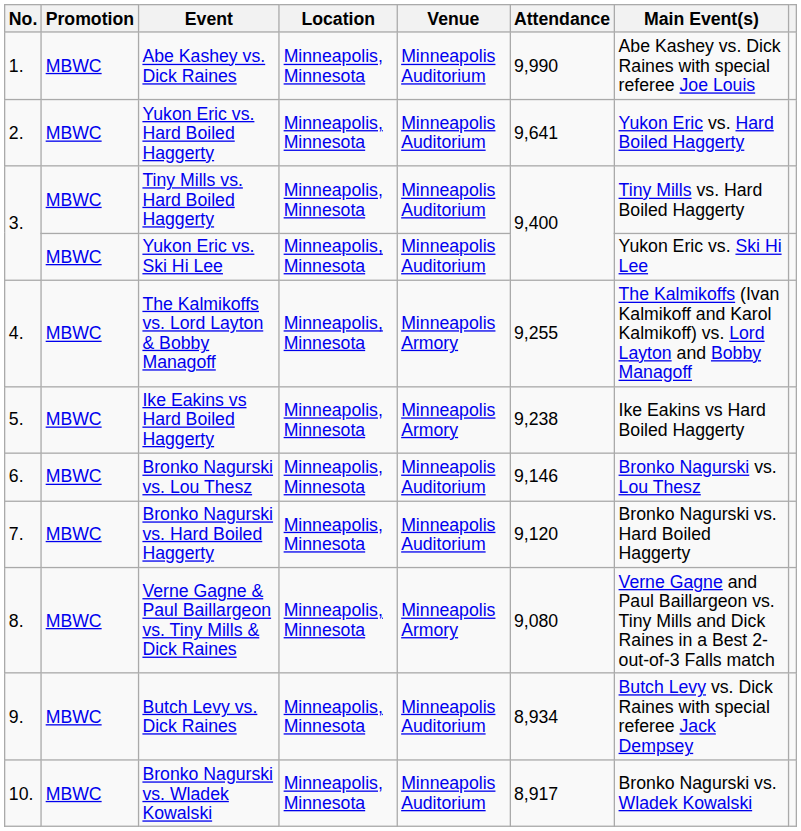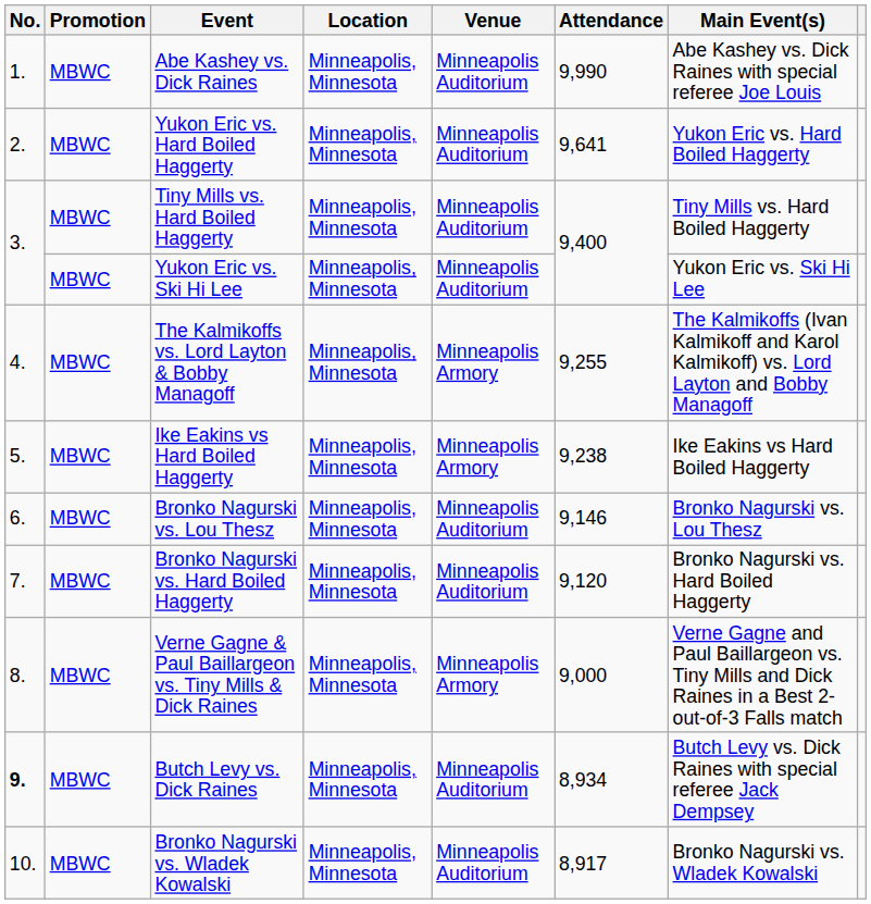 <table class="wikitable sortable" style="font-size:85%;">
 <tr>
 <th>No.</th>
 <th>Promotion</th>
 <th>Event</th>
 <th>Location</th>
 <th>Venue</th>
 <th>Attendance</th>
 <th class=unsortable>Main Event(s)</th>
 <th class=unsortable></th>
 </tr>
 <tr>
 <td>1.</td>
 <td><a href='#'>MBWC</a></td>
 <td><a href='#'>Abe Kashey vs. Dick Raines</a> <br> </td>
 <td><a href='#'>Minneapolis, Minnesota</a></td>
 <td><a href='#'>Minneapolis Auditorium</a></td>
 <td>9,990</td>
 <td>Abe Kashey vs. Dick Raines with special referee <a href='#'>Joe Louis</a></td>
 <td></td>
 </tr>
 <tr>
 <td>2.</td>
 <td><a href='#'>MBWC</a></td>
 <td><a href='#'>Yukon Eric vs. Hard Boiled Haggerty</a> <br> </td>
 <td><a href='#'>Minneapolis, Minnesota</a></td>
 <td><a href='#'>Minneapolis Auditorium</a></td>
 <td>9,641</td>
 <td><a href='#'>Yukon Eric</a> vs. <a href='#'>Hard Boiled Haggerty</a></td>
 <td></td>
 </tr>
 <tr>
 <td rowspan=2>3.</td>
 <td><a href='#'>MBWC</a></td>
 <td><a href='#'>Tiny Mills vs. Hard Boiled Haggerty</a> <br> </td>
 <td><a href='#'>Minneapolis, Minnesota</a></td>
 <td><a href='#'>Minneapolis Auditorium</a></td>
 <td rowspan=2>9,400</td>
 <td><a href='#'>Tiny Mills</a> vs. Hard Boiled Haggerty</td>
 <td></td>
 </tr>
 <tr>
 <td><a href='#'>MBWC</a></td>
 <td><a href='#'>Yukon Eric vs. Ski Hi Lee</a> <br> </td>
 <td><a href='#'>Minneapolis, Minnesota</a></td>
 <td><a href='#'>Minneapolis Auditorium</a></td>
 <td>Yukon Eric vs. <a href='#'>Ski Hi Lee</a></td>
 <td></td>
 </tr>
 <tr>
 <td>4.</td>
 <td><a href='#'>MBWC</a></td>
 <td><a href='#'>The Kalmikoffs vs. Lord Layton & Bobby Managoff</a> <br> </td>
 <td><a href='#'>Minneapolis, Minnesota</a></td>
 <td><a href='#'>Minneapolis Armory</a></td>
 <td>9,255</td>
 <td><a href='#'>The Kalmikoffs</a> (Ivan Kalmikoff and Karol Kalmikoff) vs. <a href='#'>Lord Layton</a> and <a href='#'>Bobby Managoff</a></td>
 <td></td>
 </tr>
 <tr>
 <td>5.</td>
 <td><a href='#'>MBWC</a></td>
 <td><a href='#'>Ike Eakins vs Hard Boiled Haggerty</a> <br> </td>
 <td><a href='#'>Minneapolis, Minnesota</a></td>
 <td><a href='#'>Minneapolis Armory</a></td>
 <td>9,238</td>
 <td>Ike Eakins vs Hard Boiled Haggerty</td>
 <td></td>
 </tr>
 <tr>
 <td>6.</td>
 <td><a href='#'>MBWC</a></td>
 <td><a href='#'>Bronko Nagurski vs. Lou Thesz</a> <br> </td>
 <td><a href='#'>Minneapolis, Minnesota</a></td>
 <td><a href='#'>Minneapolis Auditorium</a></td>
 <td>9,146</td>
 <td><a href='#'>Bronko Nagurski</a> vs. <a href='#'>Lou Thesz</a></td>
 <td></td>
 </tr>
 <tr>
 <td>7.</td>
 <td><a href='#'>MBWC</a></td>
 <td><a href='#'>Bronko Nagurski vs. Hard Boiled Haggerty</a> <br> </td>
 <td><a href='#'>Minneapolis, Minnesota</a></td>
 <td><a href='#'>Minneapolis Auditorium</a></td>
 <td>9,120</td>
 <td>Bronko Nagurski vs. Hard Boiled Haggerty</td>
 <td></td>
 </tr>
 <tr>
 <td>8.</td>
 <td><a href='#'>MBWC</a></td>
 <td><a href='#'>Verne Gagne & Paul Baillargeon vs. Tiny Mills & Dick Raines</a> <br> </td>
 <td><a href='#'>Minneapolis, Minnesota</a></td>
 <td><a href='#'>Minneapolis Armory</a></td>
-<td>9,080</td>
+<td>9,000</td>
 <td><a href='#'>Verne Gagne</a> and Paul Baillargeon vs. Tiny Mills and Dick Raines in a Best 2-out-of-3 Falls match</td>
 <td></td>
 </tr>
 <tr>
-<td>9.</td>
+<td><strong>9.</strong></td>
 <td><a href='#'>MBWC</a></td>
 <td><a href='#'>Butch Levy vs. Dick Raines</a> <br> </td>
 <td><a href='#'>Minneapolis, Minnesota</a></td>
 <td><a href='#'>Minneapolis Auditorium</a></td>
 <td>8,934</td>
 <td><a href='#'>Butch Levy</a> vs. Dick Raines with special referee <a href='#'>Jack Dempsey</a></td>
 <td></td>
 </tr>
 <tr>
 <td>10.</td>
 <td><a href='#'>MBWC</a></td>
 <td><a href='#'>Bronko Nagurski vs. Wladek Kowalski</a> <br> </td>
 <td><a href='#'>Minneapolis, Minnesota</a></td>
 <td><a href='#'>Minneapolis Auditorium</a></td>
 <td>8,917</td>
 <td>Bronko Nagurski vs. <a href='#'>Wladek Kowalski</a></td>
 <td></td>
 </tr>
 </table>
